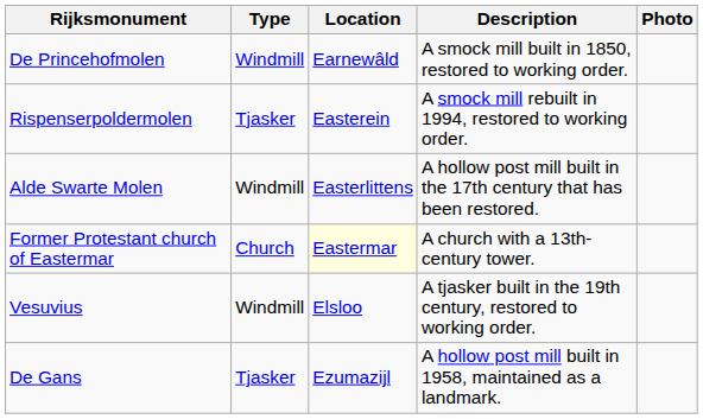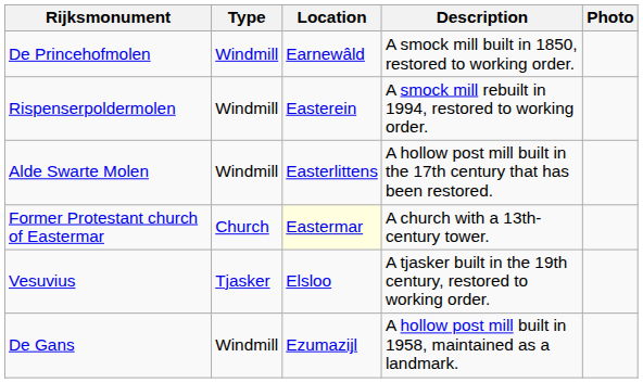 <table class="wikitable">
 <tr>
 <th>Rijksmonument</th>
 <th>Type</th>
 <th>Location</th>
 <th>Description</th>
 <th>Photo</th>
 </tr>
 <tr>
 <td><a href='#'>De Princehofmolen</a><br></td>
 <td><a href='#'>Windmill</a></td>
 <td><a href='#'>Earnewâld</a></td>
 <td>A smock mill built in 1850, restored to working order.</td>
 <td></td>
 </tr>
 <tr>
 <td><a href='#'>Rispenserpoldermolen</a><br></td>
-<td><a href='#'>Tjasker</a></td>
+<td>Windmill</td>
 <td><a href='#'>Easterein</a></td>
 <td>A <a href='#'>smock mill</a> rebuilt in 1994, restored to working order.</td>
 <td></td>
 </tr>
 <tr>
 <td><a href='#'>Alde Swarte Molen</a><br></td>
 <td>Windmill</td>
 <td><a href='#'>Easterlittens</a></td>
 <td>A hollow post mill built in the 17th century that has been restored.</td>
 <td></td>
 </tr>
 <tr>
 <td><a href='#'>Former Protestant church of Eastermar</a><br></td>
 <td><a href='#'>Church</a></td>
 <td style="background: lightyellow;"><a href='#'>Eastermar</a></td>
 <td>A church with a 13th-century tower.</td>
 <td></td>
 </tr>
 <tr>
 <td><a href='#'>Vesuvius</a></td>
-<td>Windmill</td>
+<td><a href='#'>Tjasker</a></td>
 <td><a href='#'>Elsloo</a></td>
 <td>A tjasker built in the 19th century, restored to working order.</td>
 <td></td>
 </tr>
 <tr>
 <td><a href='#'>De Gans</a></td>
-<td><a href='#'>Tjasker</a></td>
+<td>Windmill</td>
 <td><a href='#'>Ezumazijl</a></td>
 <td>A <a href='#'>hollow post mill</a> built in 1958, maintained as a landmark.</td>
 <td></td>
 </tr>
 </table>
